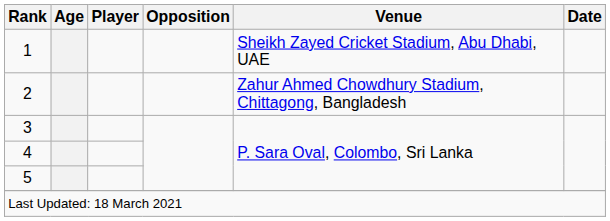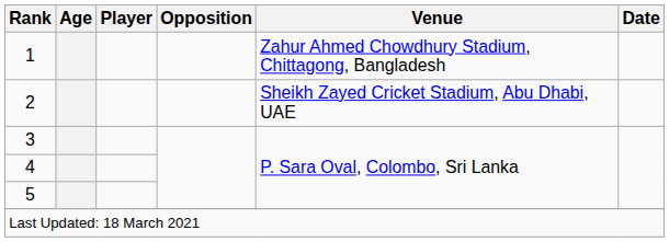 <table class="wikitable plainrowheaders sortable">
 <tr>
 <th scope=col>Rank</th>
 <th scope=col>Age</th>
 <th scope=col>Player</th>
 <th scope=col>Opposition</th>
 <th scope=col>Venue</th>
 <th scope=col>Date</th>
 </tr>
 <tr>
 <td align=center>1</td>
 <th scope=row style=text-align:center;></th>
 <td></td>
 <td></td>
-<td><a href='#'>Sheikh Zayed Cricket Stadium</a>, <a href='#'>Abu Dhabi</a>, UAE</td>
+<td><a href='#'>Zahur Ahmed Chowdhury Stadium</a>, <a href='#'>Chittagong</a>, Bangladesh</td>
 <td></td>
 </tr>
 <tr>
 <td align=center>2</td>
 <th scope=row style=text-align:center;></th>
 <td></td>
 <td></td>
-<td><a href='#'>Zahur Ahmed Chowdhury Stadium</a>, <a href='#'>Chittagong</a>, Bangladesh</td>
+<td><a href='#'>Sheikh Zayed Cricket Stadium</a>, <a href='#'>Abu Dhabi</a>, UAE</td>
 <td></td>
 </tr>
 <tr>
 <td align=center>3</td>
 <th scope=row style=text-align:center;></th>
 <td></td>
 <td rowspan=3></td>
 <td rowspan=3><a href='#'>P. Sara Oval</a>, <a href='#'>Colombo</a>, Sri Lanka</td>
 <td rowspan=3></td>
 </tr>
 <tr>
 <td align=center>4</td>
 <th scope=row style=text-align:center;></th>
 <td></td>
 </tr>
 <tr>
 <td align=center>5</td>
 <th scope=row style=text-align:center;></th>
 <td></td>
 </tr>
 <tr>
 </tr>
 <tr class=sortbottom>
 <td colspan=7><small>Last Updated: 18 March 2021</small></td>
 </tr>
 </table>
